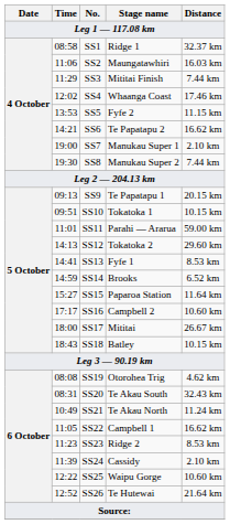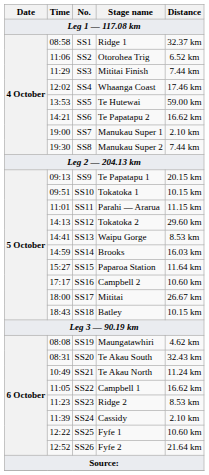 <table class="wikitable" style="font-size: 85%;">
 <tr>
 <th>Date</th>
 <th>Time</th>
 <th>No.</th>
 <th>Stage name</th>
 <th>Distance</th>
 </tr>
 <tr>
 <td style="background-color:#EAECF0; text-align:center" colspan="5"><strong><em>Leg 1 — 117.08 km</em></strong></td>
 </tr>
 <tr>
 <th rowspan="8">4 October</th>
 <td align="center">08:58</td>
 <td align="center">SS1</td>
 <td>Ridge 1</td>
 <td align="center">32.37 km</td>
 </tr>
 <tr>
 <td align="center">11:06</td>
 <td align="center">SS2</td>
-<td>Maungatawhiri</td>
-<td align="center">16.03 km</td>
+<td>Otorohea Trig</td>
+<td align="center">6.52 km</td>
 </tr>
 <tr>
 <td align="center">11:29</td>
 <td align="center">SS3</td>
 <td>Mititai Finish</td>
 <td align="center">7.44 km</td>
 </tr>
 <tr>
 <td align="center">12:02</td>
 <td align="center">SS4</td>
 <td>Whaanga Coast</td>
 <td align="center">17.46 km</td>
 </tr>
 <tr>
 <td align="center">13:53</td>
 <td align="center">SS5</td>
-<td>Fyfe 2</td>
-<td align="center">11.15 km</td>
+<td>Te Hutewai</td>
+<td align="center">59.00 km</td>
 </tr>
 <tr>
 <td align="center">14:21</td>
 <td align="center">SS6</td>
 <td>Te Papatapu 2</td>
 <td align="center">16.62 km</td>
 </tr>
 <tr>
 <td align="center">19:00</td>
 <td align="center">SS7</td>
 <td>Manukau Super 1</td>
 <td align="center">2.10 km</td>
 </tr>
 <tr>
 <td align="center">19:30</td>
 <td align="center">SS8</td>
 <td>Manukau Super 2</td>
 <td align="center">7.44 km</td>
 </tr>
 <tr>
 <td style="background-color:#EAECF0; text-align:center" colspan="5"><strong><em>Leg 2 — 204.13 km</em></strong></td>
 </tr>
 <tr>
 <th rowspan="10">5 October</th>
 <td align="center">09:13</td>
 <td align="center">SS9</td>
 <td>Te Papatapu 1</td>
 <td align="center">20.15 km</td>
 </tr>
 <tr>
 <td align="center">09:51</td>
 <td align="center">SS10</td>
 <td>Tokatoka 1</td>
 <td align="center">10.15 km</td>
 </tr>
 <tr>
 <td align="center">11:01</td>
 <td align="center">SS11</td>
 <td>Parahi — Ararua</td>
-<td align="center">59.00 km</td>
+<td align="center">11.15 km</td>
 </tr>
 <tr>
 <td align="center">14:13</td>
 <td align="center">SS12</td>
 <td>Tokatoka 2</td>
 <td align="center">29.60 km</td>
 </tr>
 <tr>
 <td align="center">14:41</td>
 <td align="center">SS13</td>
-<td>Fyfe 1</td>
+<td>Waipu Gorge</td>
 <td align="center">8.53 km</td>
 </tr>
 <tr>
 <td align="center">14:59</td>
 <td align="center">SS14</td>
 <td>Brooks</td>
-<td align="center">6.52 km</td>
+<td align="center">16.03 km</td>
 </tr>
 <tr>
 <td align="center">15:27</td>
 <td align="center">SS15</td>
 <td>Paparoa Station</td>
 <td align="center">11.64 km</td>
 </tr>
 <tr>
 <td align="center">17:17</td>
 <td align="center">SS16</td>
 <td>Campbell 2</td>
 <td align="center">10.60 km</td>
 </tr>
 <tr>
 <td align="center">18:00</td>
 <td align="center">SS17</td>
 <td>Mititai</td>
 <td align="center">26.67 km</td>
 </tr>
 <tr>
 <td align="center">18:43</td>
 <td align="center">SS18</td>
 <td>Batley</td>
 <td align="center">10.15 km</td>
 </tr>
 <tr>
 <td style="background-color:#EAECF0; text-align:center" colspan="5"><strong><em>Leg 3 — 90.19 km</em></strong></td>
 </tr>
 <tr>
 <th rowspan="8">6 October</th>
 <td align="center">08:08</td>
 <td align="center">SS19</td>
-<td>Otorohea Trig</td>
+<td>Maungatawhiri</td>
 <td align="center">4.62 km</td>
 </tr>
 <tr>
 <td align="center">08:31</td>
 <td align="center">SS20</td>
 <td>Te Akau South</td>
 <td align="center">32.43 km</td>
 </tr>
 <tr>
 <td align="center">10:49</td>
 <td align="center">SS21</td>
 <td>Te Akau North</td>
 <td align="center">11.24 km</td>
 </tr>
 <tr>
 <td align="center">11:05</td>
 <td align="center">SS22</td>
 <td>Campbell 1</td>
 <td align="center">16.62 km</td>
 </tr>
 <tr>
 <td align="center">11:23</td>
 <td align="center">SS23</td>
 <td>Ridge 2</td>
 <td align="center">8.53 km</td>
 </tr>
 <tr>
 <td align="center">11:39</td>
 <td align="center">SS24</td>
 <td>Cassidy</td>
 <td align="center">2.10 km</td>
 </tr>
 <tr>
 <td align="center">12:22</td>
 <td align="center">SS25</td>
-<td>Waipu Gorge</td>
+<td>Fyfe 1</td>
 <td align="center">10.60 km</td>
 </tr>
 <tr>
 <td align="center">12:52</td>
 <td align="center">SS26</td>
-<td>Te Hutewai</td>
+<td>Fyfe 2</td>
 <td align="center">21.64 km</td>
 </tr>
 <tr>
 <td style="background-color:#EAECF0; text-align:center" colspan="5"><strong>Source:</strong></td>
 </tr>
 <tr>
 </tr>
 </table>
